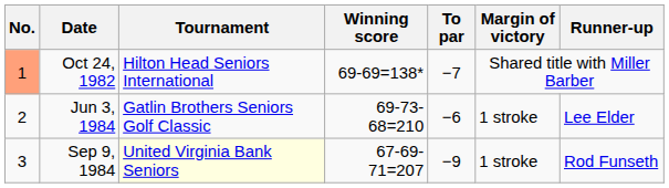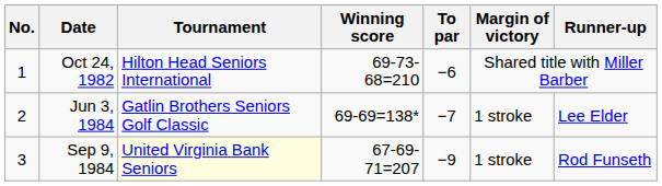 <table class="wikitable" style="font-size:95%;">
 <tr>
 <th>No.</th>
 <th>Date</th>
 <th>Tournament</th>
 <th>Winning score</th>
 <th>To par</th>
 <th>Margin of<br>victory</th>
 <th>Runner-up</th>
 </tr>
 <tr>
-<td align=center style="background: lightsalmon;">1</td>
+<td align=center>1</td>
 <td align=right>Oct 24, <a href='#'>1982</a></td>
 <td><a href='#'>Hilton Head Seniors International</a></td>
-<td align=right>69-69=138*</td>
-<td align=center>−7</td>
+<td align=right>69-73-68=210</td>
+<td align=center>−6</td>
 <td colspan=2 align=center>Shared title with  <a href='#'>Miller Barber</a></td>
 </tr>
 <tr>
 <td align=center>2</td>
 <td align=right>Jun 3, <a href='#'>1984</a></td>
 <td><a href='#'>Gatlin Brothers Seniors Golf Classic</a></td>
-<td align=right>69-73-68=210</td>
-<td align=center>−6</td>
+<td align=right>69-69=138*</td>
+<td align=center>−7</td>
 <td>1 stroke</td>
 <td> <a href='#'>Lee Elder</a></td>
 </tr>
 <tr>
 <td align=center>3</td>
 <td align=right>Sep 9, 1984</td>
 <td style="background: lightyellow;"><a href='#'>United Virginia Bank Seniors</a></td>
 <td align=right>67-69-71=207</td>
 <td align=center>−9</td>
 <td>1 stroke</td>
 <td> <a href='#'>Rod Funseth</a></td>
 </tr>
 </table>
